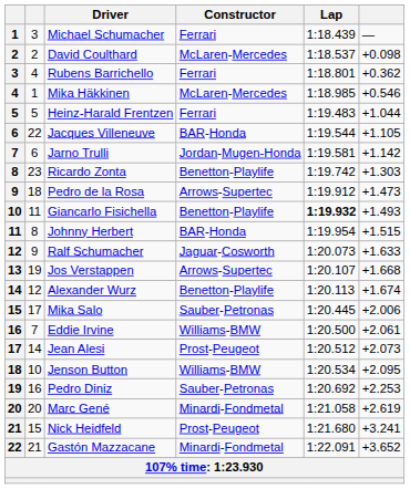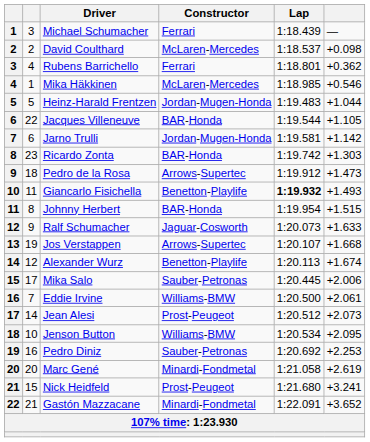 <table class="wikitable sortable" style="font-size: 85%;">
 <tr>
 <th scope="col"></th>
 <th scope="col"></th>
 <th scope="col">Driver</th>
 <th scope="col">Constructor</th>
 <th scope="col">Lap</th>
 <th scope="col"></th>
 </tr>
 <tr>
 <th scope="row">1</th>
 <td align="center">3</td>
 <td data-sort-value="SCH1"> <a href='#'>Michael Schumacher</a></td>
 <td><a href='#'>Ferrari</a></td>
 <td>1:18.439</td>
 <td>—</td>
 </tr>
 <tr>
 <th scope="row">2</th>
 <td align="center">2</td>
 <td data-sort-value="COU"> <a href='#'>David Coulthard</a></td>
 <td><a href='#'>McLaren</a>-<a href='#'>Mercedes</a></td>
 <td>1:18.537</td>
 <td>+0.098</td>
 </tr>
 <tr>
 <th scope="row">3</th>
 <td align="center">4</td>
 <td data-sort-value="BAR"> <a href='#'>Rubens Barrichello</a></td>
 <td><a href='#'>Ferrari</a></td>
 <td>1:18.801</td>
 <td>+0.362</td>
 </tr>
 <tr>
 <th scope="row">4</th>
 <td align="center">1</td>
 <td data-sort-value="HAK"> <a href='#'>Mika Häkkinen</a></td>
 <td><a href='#'>McLaren</a>-<a href='#'>Mercedes</a></td>
 <td>1:18.985</td>
 <td>+0.546</td>
 </tr>
 <tr>
 <th scope="row">5</th>
 <td align="center">5</td>
 <td data-sort-value="FRE"> <a href='#'>Heinz-Harald Frentzen</a></td>
-<td><a href='#'>Ferrari</a></td>
+<td><a href='#'>Jordan</a>-<a href='#'>Mugen-Honda</a></td>
 <td>1:19.483</td>
 <td>+1.044</td>
 </tr>
 <tr>
 <th scope="row">6</th>
 <td align="center">22</td>
 <td data-sort-value="VIL"> <a href='#'>Jacques Villeneuve</a></td>
 <td><a href='#'>BAR</a>-<a href='#'>Honda</a></td>
 <td>1:19.544</td>
 <td>+1.105</td>
 </tr>
 <tr>
 <th scope="row">7</th>
 <td align="center">6</td>
 <td data-sort-value="TRU"> <a href='#'>Jarno Trulli</a></td>
 <td><a href='#'>Jordan</a>-<a href='#'>Mugen-Honda</a></td>
 <td>1:19.581</td>
 <td>+1.142</td>
 </tr>
 <tr>
 <th scope="row">8</th>
 <td align="center">23</td>
 <td data-sort-value="ZON"> <a href='#'>Ricardo Zonta</a></td>
-<td><a href='#'>Benetton</a>-<a href='#'>Playlife</a></td>
+<td><a href='#'>BAR</a>-<a href='#'>Honda</a></td>
 <td>1:19.742</td>
 <td>+1.303</td>
 </tr>
 <tr>
 <th scope="row">9</th>
 <td align="center">18</td>
 <td data-sort-value="DEL"> <a href='#'>Pedro de la Rosa</a></td>
 <td><a href='#'>Arrows</a>-<a href='#'>Supertec</a></td>
 <td>1:19.912</td>
 <td>+1.473</td>
 </tr>
 <tr>
 <th scope="row">10</th>
 <td align="center">11</td>
 <td data-sort-value="FIS"> <a href='#'>Giancarlo Fisichella</a></td>
 <td><a href='#'>Benetton</a>-<a href='#'>Playlife</a></td>
 <td><strong>1:19.932</strong></td>
 <td>+1.493</td>
 </tr>
 <tr>
 <th scope="row">11</th>
 <td align="center">8</td>
 <td data-sort-value="HER"> <a href='#'>Johnny Herbert</a></td>
 <td><a href='#'>BAR</a>-<a href='#'>Honda</a></td>
 <td>1:19.954</td>
 <td>+1.515</td>
 </tr>
 <tr>
 <th scope="row">12</th>
 <td align="center">9</td>
 <td data-sort-value="SCH2"> <a href='#'>Ralf Schumacher</a></td>
 <td><a href='#'>Jaguar</a>-<a href='#'>Cosworth</a></td>
 <td>1:20.073</td>
 <td>+1.633</td>
 </tr>
 <tr>
 <th scope="row">13</th>
 <td align="center">19</td>
 <td data-sort-value="VER"> <a href='#'>Jos Verstappen</a></td>
 <td><a href='#'>Arrows</a>-<a href='#'>Supertec</a></td>
 <td>1:20.107</td>
 <td>+1.668</td>
 </tr>
 <tr>
 <th scope="row">14</th>
 <td align="center">12</td>
 <td data-sort-value="WUR"> <a href='#'>Alexander Wurz</a></td>
 <td><a href='#'>Benetton</a>-<a href='#'>Playlife</a></td>
 <td>1:20.113</td>
 <td>+1.674</td>
 </tr>
 <tr>
 <th scope="row">15</th>
 <td align="center">17</td>
 <td data-sort-value="SAL"> <a href='#'>Mika Salo</a></td>
 <td><a href='#'>Sauber</a>-<a href='#'>Petronas</a></td>
 <td>1:20.445</td>
 <td>+2.006</td>
 </tr>
 <tr>
 <th scope="row">16</th>
 <td align="center">7</td>
 <td data-sort-value="IRV"> <a href='#'>Eddie Irvine</a></td>
 <td><a href='#'>Williams</a>-<a href='#'>BMW</a></td>
 <td>1:20.500</td>
 <td>+2.061</td>
 </tr>
 <tr>
 <th scope="row">17</th>
 <td align="center">14</td>
 <td data-sort-value="ALE"> <a href='#'>Jean Alesi</a></td>
 <td><a href='#'>Prost</a>-<a href='#'>Peugeot</a></td>
 <td>1:20.512</td>
 <td>+2.073</td>
 </tr>
 <tr>
 <th scope="row">18</th>
 <td align="center">10</td>
 <td data-sort-value="BUT"> <a href='#'>Jenson Button</a></td>
 <td><a href='#'>Williams</a>-<a href='#'>BMW</a></td>
 <td>1:20.534</td>
 <td>+2.095</td>
 </tr>
 <tr>
 <th scope="row">19</th>
 <td align="center">16</td>
 <td data-sort-value="DIN"> <a href='#'>Pedro Diniz</a></td>
 <td><a href='#'>Sauber</a>-<a href='#'>Petronas</a></td>
 <td>1:20.692</td>
 <td>+2.253</td>
 </tr>
 <tr>
 <th scope="row">20</th>
 <td align="center">20</td>
 <td data-sort-value="GEN"> <a href='#'>Marc Gené</a></td>
 <td><a href='#'>Minardi</a>-<a href='#'>Fondmetal</a></td>
 <td>1:21.058</td>
 <td>+2.619</td>
 </tr>
 <tr>
 <th scope="row">21</th>
 <td align="center">15</td>
 <td data-sort-value="HEI"> <a href='#'>Nick Heidfeld</a></td>
 <td><a href='#'>Prost</a>-<a href='#'>Peugeot</a></td>
 <td>1:21.680</td>
 <td>+3.241</td>
 </tr>
 <tr>
 <th scope="row">22</th>
 <td align="center">21</td>
 <td data-sort-value="MAZ"> <a href='#'>Gastón Mazzacane</a></td>
 <td><a href='#'>Minardi</a>-<a href='#'>Fondmetal</a></td>
 <td>1:22.091</td>
 <td>+3.652</td>
 </tr>
 <tr class="sortbottom">
 <th colspan=8><a href='#'>107% time</a>: 1:23.930</th>
 </tr>
 <tr class="sortbottom">
 <th colspan="8"></th>
 </tr>
 </table>
